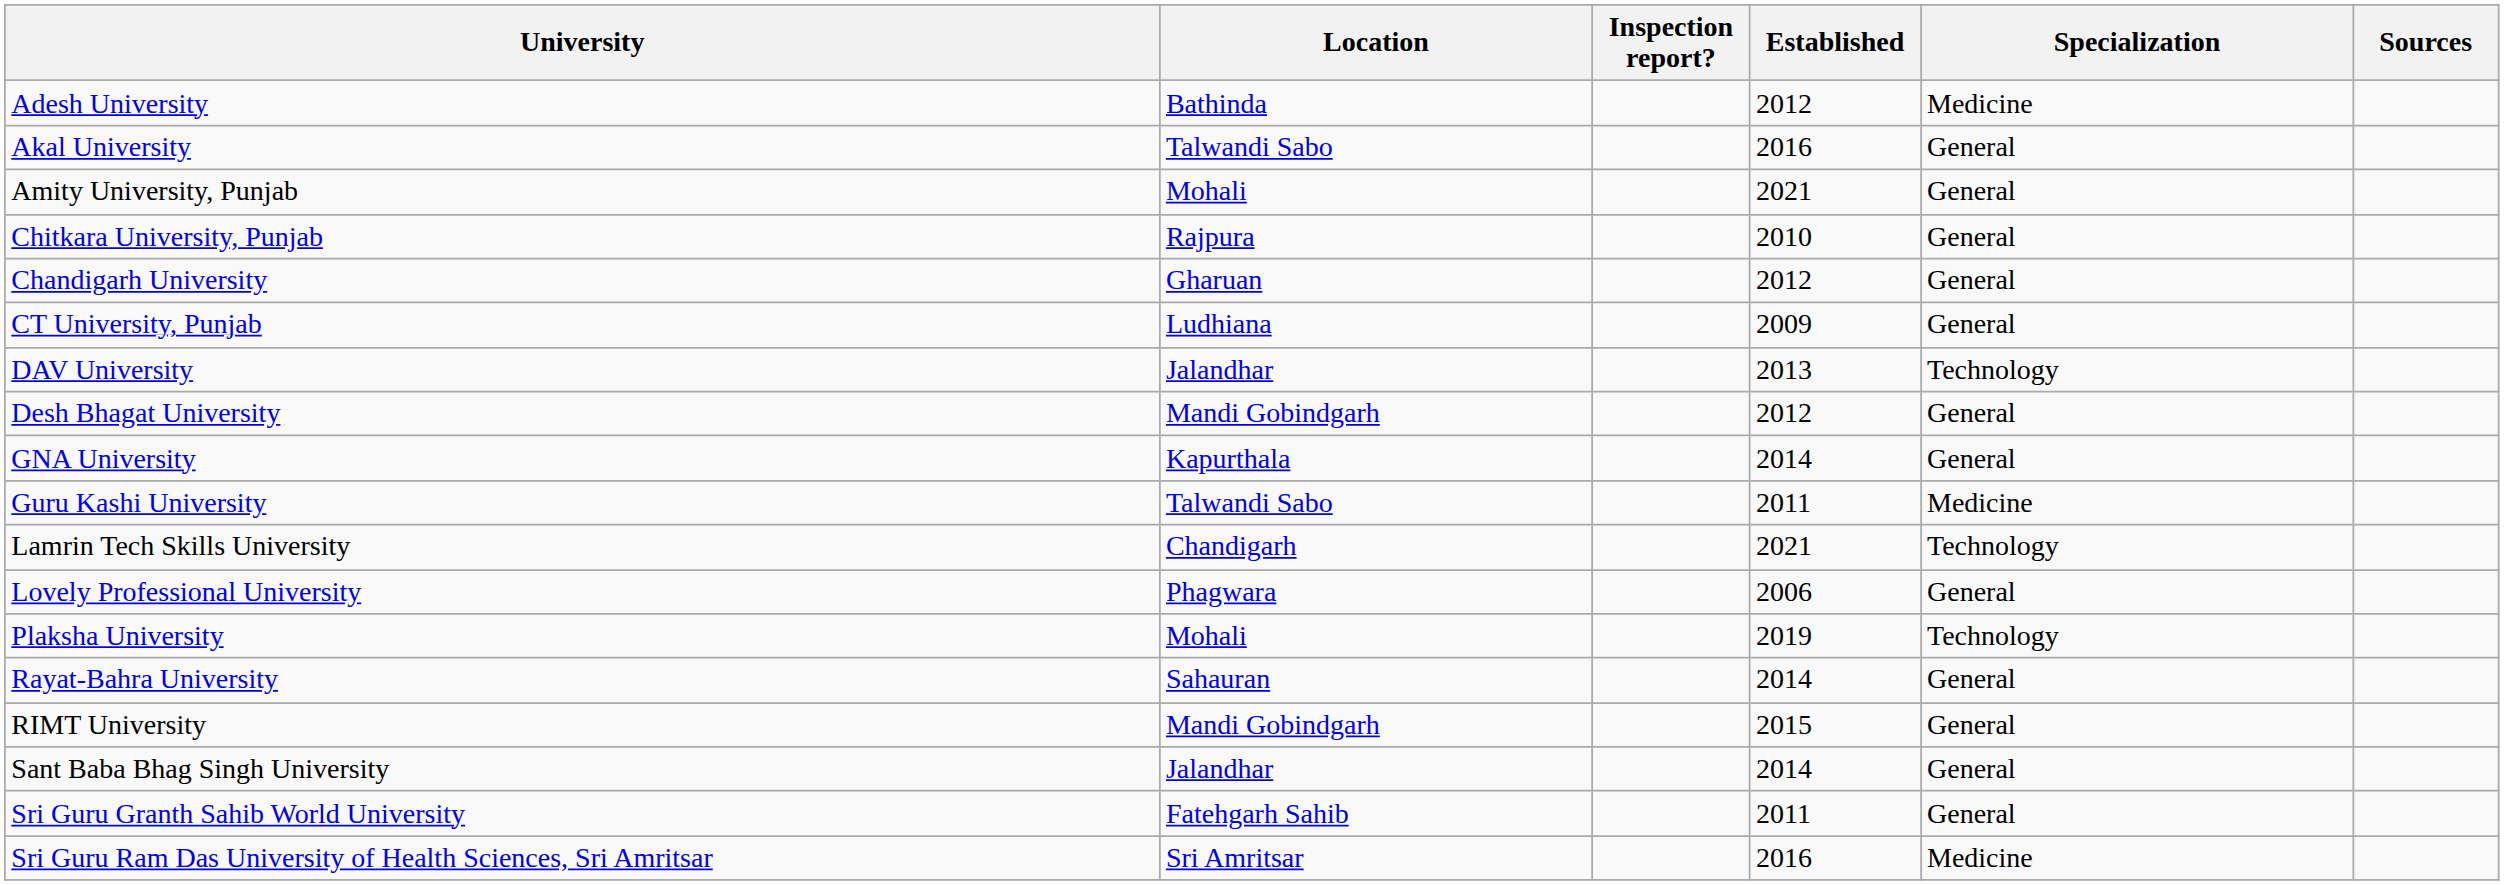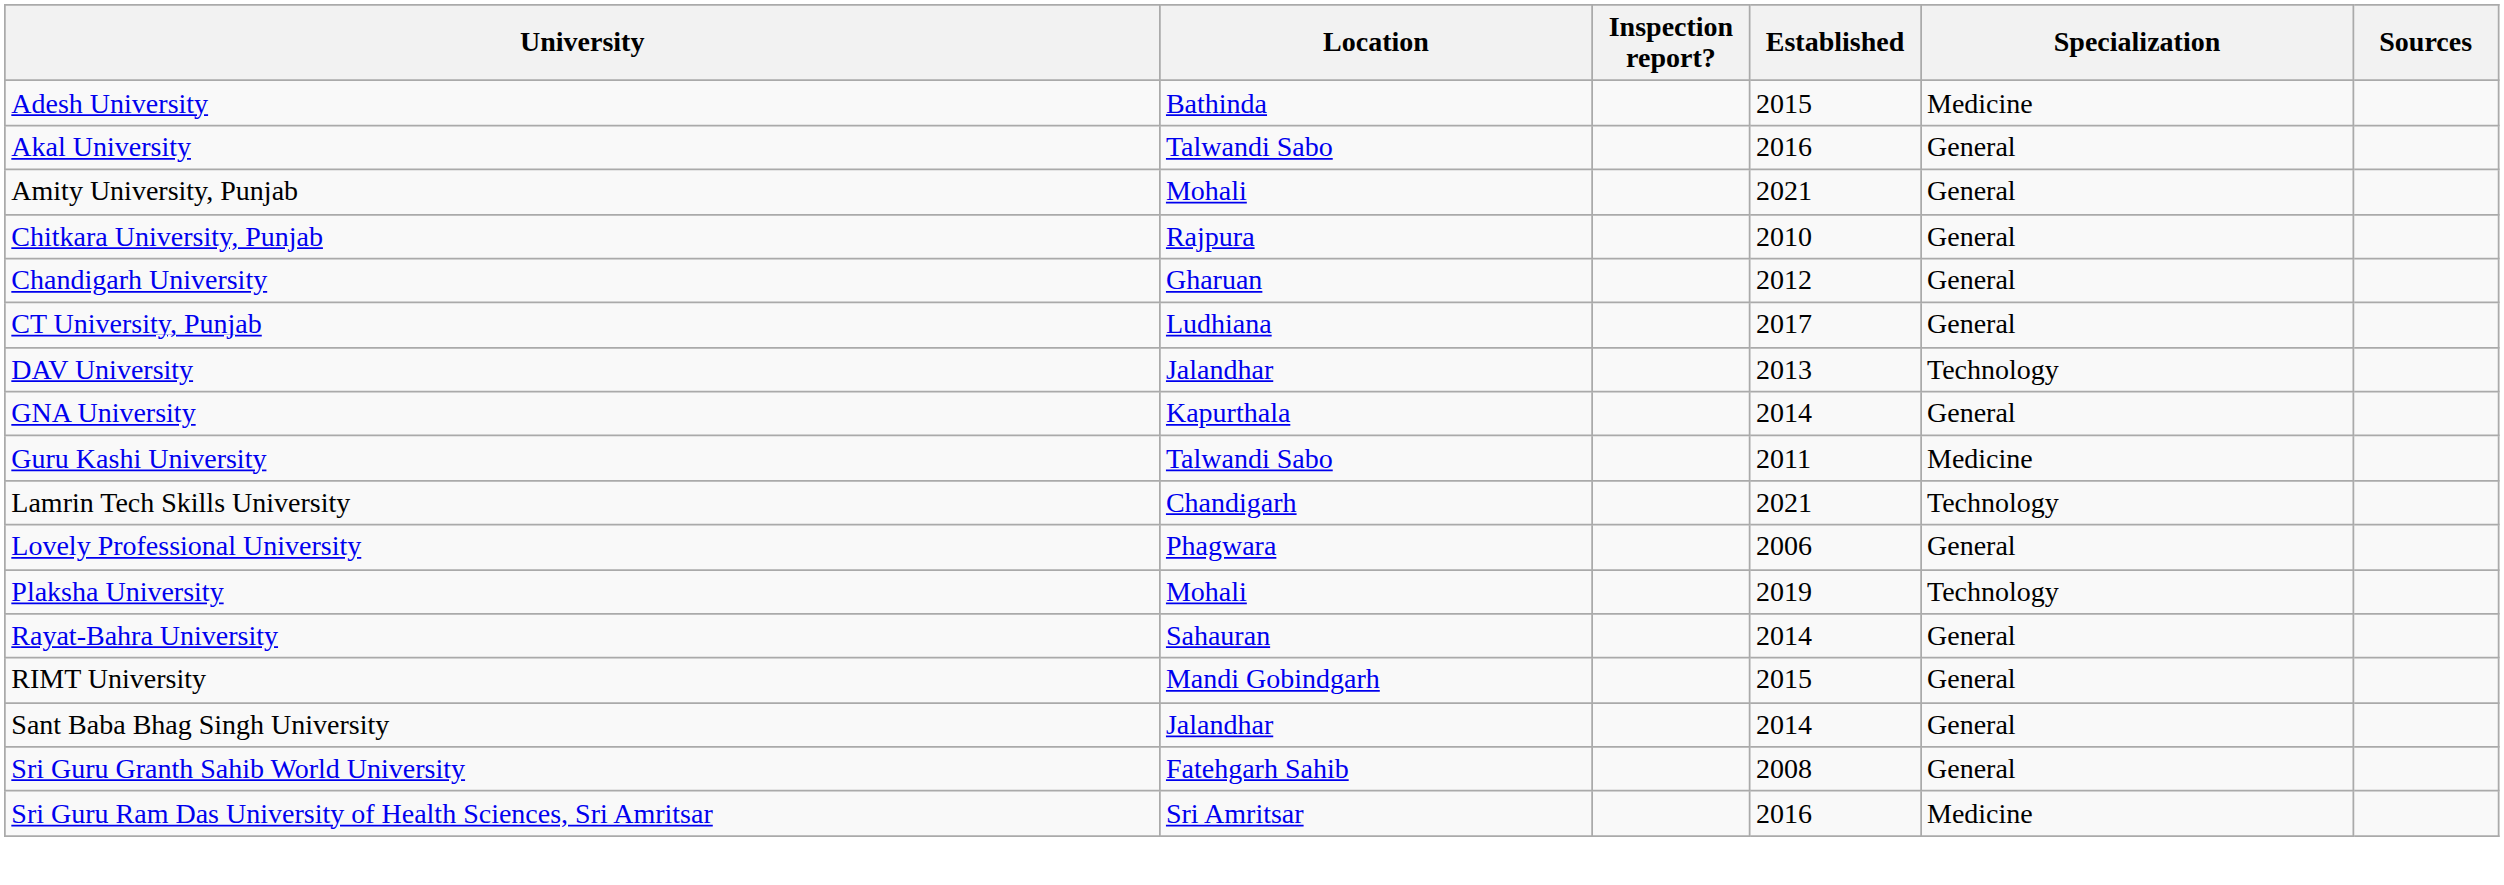 <table class="wikitable sortable collapsible plainrowheaders" border="1" style="text-align:left; width:90%">
 <tr>
 <th scope="col" style="width: 40%;">University</th>
 <th scope="col" style="width: 15%;">Location</th>
 <th scope="col" style="width: 5%;">Inspection report?</th>
 <th scope="col" style="width: 5%;">Established</th>
 <th scope="col" style="width: 15%;">Specialization</th>
 <th scope="col" style="width: 5%;" class="unsortable">Sources</th>
 </tr>
 <tr>
 <td><a href='#'>Adesh University</a></td>
 <td><a href='#'>Bathinda</a></td>
 <td></td>
-<td>2012</td>
+<td>2015</td>
 <td>Medicine</td>
 <td></td>
 </tr>
 <tr>
 <td><a href='#'>Akal University</a></td>
 <td><a href='#'>Talwandi Sabo</a></td>
 <td></td>
 <td>2016</td>
 <td>General</td>
 <td></td>
 </tr>
 <tr>
 <td>Amity University, Punjab</td>
 <td><a href='#'>Mohali</a></td>
 <td></td>
 <td>2021</td>
 <td>General</td>
 <td></td>
 </tr>
 <tr>
 <td><a href='#'>Chitkara University, Punjab</a></td>
 <td><a href='#'>Rajpura</a></td>
 <td></td>
 <td>2010</td>
 <td>General</td>
 <td></td>
 </tr>
 <tr>
 <td><a href='#'>Chandigarh University</a></td>
 <td><a href='#'>Gharuan</a></td>
 <td><wbr></td>
 <td>2012</td>
 <td>General</td>
 <td></td>
 </tr>
 <tr>
 <td><a href='#'>CT University, Punjab</a></td>
 <td><a href='#'>Ludhiana</a></td>
 <td></td>
-<td>2009</td>
+<td>2017</td>
 <td>General</td>
 <td></td>
 </tr>
 <tr>
 <td><a href='#'>DAV University</a></td>
 <td><a href='#'>Jalandhar</a></td>
 <td></td>
 <td>2013</td>
 <td>Technology</td>
-<td></td>
-</tr>
-<tr>
-<td><a href='#'>Desh Bhagat University</a></td>
-<td><a href='#'>Mandi Gobindgarh</a></td>
-<td><wbr></td>
-<td>2012</td>
-<td>General</td>
 <td></td>
 </tr>
 <tr>
 <td><a href='#'>GNA University</a></td>
 <td><a href='#'>Kapurthala</a></td>
 <td></td>
 <td>2014</td>
 <td>General</td>
 <td></td>
 </tr>
 <tr>
 <td><a href='#'>Guru Kashi University</a></td>
 <td><a href='#'>Talwandi Sabo</a></td>
 <td></td>
 <td>2011</td>
 <td>Medicine</td>
 <td></td>
 </tr>
 <tr>
 <td>Lamrin Tech Skills University</td>
 <td><a href='#'>Chandigarh</a></td>
 <td></td>
 <td>2021</td>
 <td>Technology</td>
 <td></td>
 </tr>
 <tr>
 <td><a href='#'>Lovely Professional University</a></td>
 <td><a href='#'>Phagwara</a></td>
 <td></td>
 <td>2006</td>
 <td>General</td>
 <td></td>
 </tr>
 <tr>
 <td><a href='#'>Plaksha University</a></td>
 <td><a href='#'>Mohali</a></td>
 <td></td>
 <td>2019</td>
 <td>Technology</td>
 <td></td>
 </tr>
 <tr>
 <td><a href='#'>Rayat-Bahra University</a></td>
 <td><a href='#'>Sahauran</a></td>
 <td></td>
 <td>2014</td>
 <td>General</td>
 <td></td>
 </tr>
 <tr>
 <td>RIMT University</td>
 <td><a href='#'>Mandi Gobindgarh</a></td>
 <td></td>
 <td>2015</td>
 <td>General</td>
 <td></td>
 </tr>
 <tr>
 <td>Sant Baba Bhag Singh University</td>
 <td><a href='#'>Jalandhar</a></td>
 <td></td>
 <td>2014</td>
 <td>General</td>
 <td></td>
 </tr>
 <tr>
 <td><a href='#'>Sri Guru Granth Sahib World University</a></td>
 <td><a href='#'>Fatehgarh Sahib</a></td>
 <td><wbr></td>
-<td>2011</td>
+<td>2008</td>
 <td>General</td>
 <td></td>
 </tr>
 <tr>
 <td><a href='#'>Sri Guru Ram Das University of Health Sciences, Sri Amritsar</a></td>
 <td><a href='#'>Sri Amritsar</a></td>
 <td></td>
 <td>2016</td>
 <td>Medicine</td>
 <td></td>
 </tr>
 </table>
